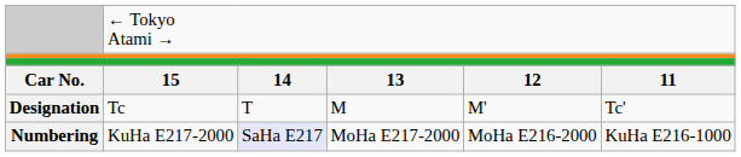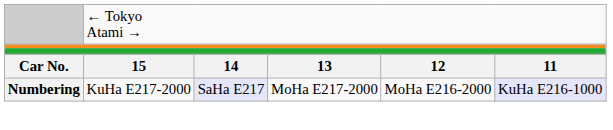 <table class="wikitable">
 <tr>
 <td style="background-color:#ccc;"> </td>
 <td colspan="5"><div>← Tokyo</div><div>Atami →</div></td>
 </tr>
 <tr style="line-height: 3.3px; background-color: #F68B1E;">
 <td colspan="6" style="padding:0; border:0;"> </td>
 </tr>
 <tr style="line-height: 6.7px; background-color: #22AA33;">
 <td colspan="6" style="padding:0; border:0;"> </td>
 </tr>
 <tr>
 <th>Car No.</th>
 <th>15</th>
 <th>14</th>
 <th>13</th>
 <th>12</th>
 <th>11</th>
 </tr>
 <tr>
-<th>Designation</th>
-<td>Tc</td>
-<td>T</td>
-<td>M</td>
-<td>M'</td>
-<td>Tc'</td>
-</tr>
-<tr>
 <th>Numbering</th>
 <td>KuHa E217-2000</td>
 <td style="background: lavender;">SaHa E217</td>
 <td>MoHa E217-2000</td>
 <td>MoHa E216-2000</td>
-<td>KuHa E216-1000</td>
+<td style="background: lavender;">KuHa E216-1000</td>
 </tr>
 </table>
